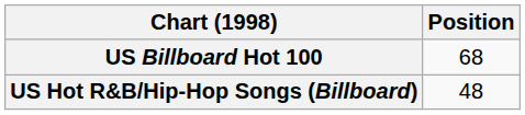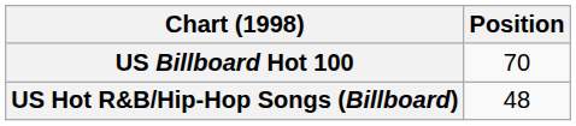 <table class="wikitable sortable plainrowheaders" style="text-align:center">
 <tr>
 <th scope="col">Chart (1998)</th>
 <th scope="col">Position</th>
 </tr>
 <tr>
 <th scope="row">US <em>Billboard</em> Hot 100</th>
-<td>68</td>
+<td>70</td>
 </tr>
 <tr>
 <th scope="row">US Hot R&B/Hip-Hop Songs (<em>Billboard</em>)</th>
 <td>48</td>
 </tr>
 </table>
